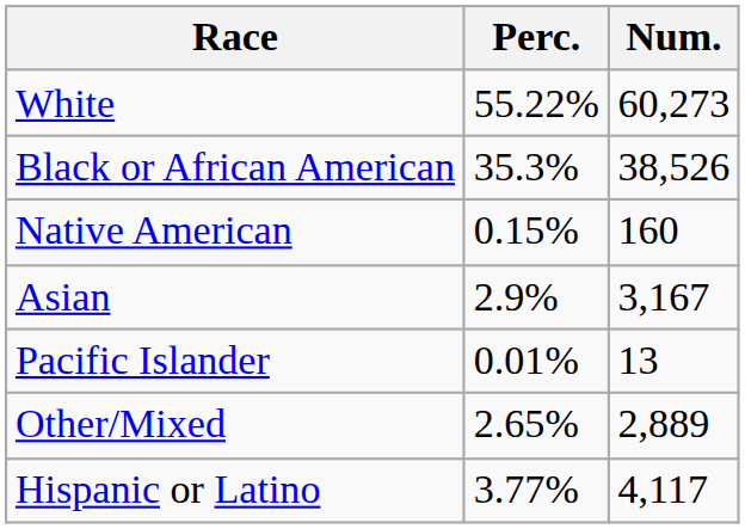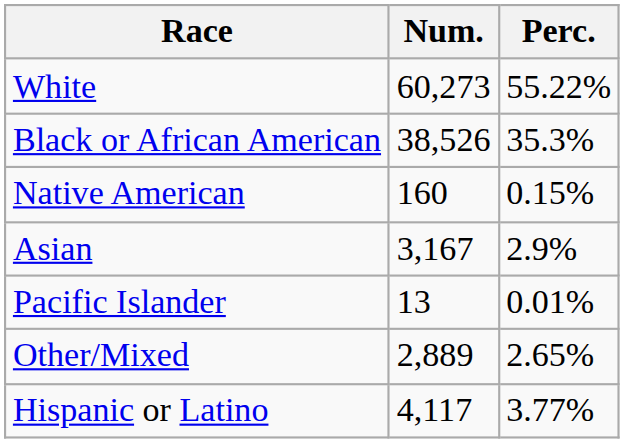 <table class="wikitable">
 <tr>
 <th>Race</th>
+<th>Num.</th>
 <th>Perc.</th>
-<th>Num.</th>
 </tr>
 <tr>
 <td><a href='#'>White</a></td>
+<td>60,273</td>
 <td>55.22%</td>
-<td>60,273</td>
 </tr>
 <tr>
 <td><a href='#'>Black or African American</a></td>
+<td>38,526</td>
 <td>35.3%</td>
-<td>38,526</td>
 </tr>
 <tr>
 <td><a href='#'>Native American</a></td>
+<td>160</td>
 <td>0.15%</td>
-<td>160</td>
 </tr>
 <tr>
 <td><a href='#'>Asian</a></td>
+<td>3,167</td>
 <td>2.9%</td>
-<td>3,167</td>
 </tr>
 <tr>
 <td><a href='#'>Pacific Islander</a></td>
+<td>13</td>
 <td>0.01%</td>
-<td>13</td>
 </tr>
 <tr>
 <td><a href='#'>Other/Mixed</a></td>
+<td>2,889</td>
 <td>2.65%</td>
-<td>2,889</td>
 </tr>
 <tr>
 <td><a href='#'>Hispanic</a> or <a href='#'>Latino</a></td>
+<td>4,117</td>
 <td>3.77%</td>
-<td>4,117</td>
 </tr>
 </table>
